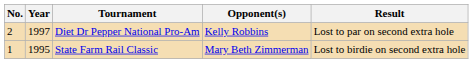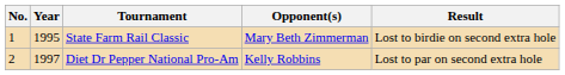 <table class="wikitable" style="font-size:95%;">
 <tr>
 <th>No.</th>
 <th>Year</th>
 <th>Tournament</th>
 <th>Opponent(s)</th>
 <th>Result</th>
 </tr>
 <tr style="background:#F5DEB3;">
+<td>1</td>
+<td>1995</td>
+<td><a href='#'>State Farm Rail Classic</a></td>
+<td> <a href='#'>Mary Beth Zimmerman</a></td>
+<td>Lost to birdie on second extra hole</td>
+</tr>
+<tr style="background:#F5DEB3;">
 <td>2</td>
 <td>1997</td>
 <td><a href='#'>Diet Dr Pepper National Pro-Am</a></td>
 <td> <a href='#'>Kelly Robbins</a></td>
 <td>Lost to par on second extra hole</td>
 </tr>
-<tr style="background:#F5DEB3;">
-<td>1</td>
-<td>1995</td>
-<td><a href='#'>State Farm Rail Classic</a></td>
-<td> <a href='#'>Mary Beth Zimmerman</a></td>
-<td>Lost to birdie on second extra hole</td>
-</tr>
 </table>
